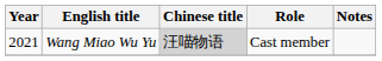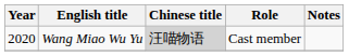 <table class="wikitable sortable">
 <tr>
 <th>Year</th>
 <th>English title</th>
 <th>Chinese title</th>
 <th>Role</th>
 <th class="unsortable">Notes</th>
 </tr>
 <tr>
-<td>2021</td>
+<td>2020</td>
 <td><em>Wang Miao Wu Yu</em></td>
 <td style="background: lightgrey;">汪喵物语</td>
 <td>Cast member</td>
 <td></td>
 </tr>
 <tr>
 </tr>
 </table>
